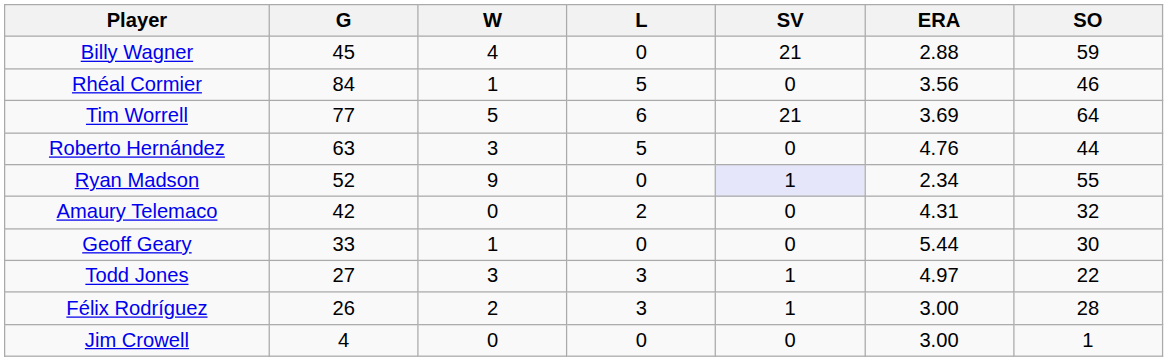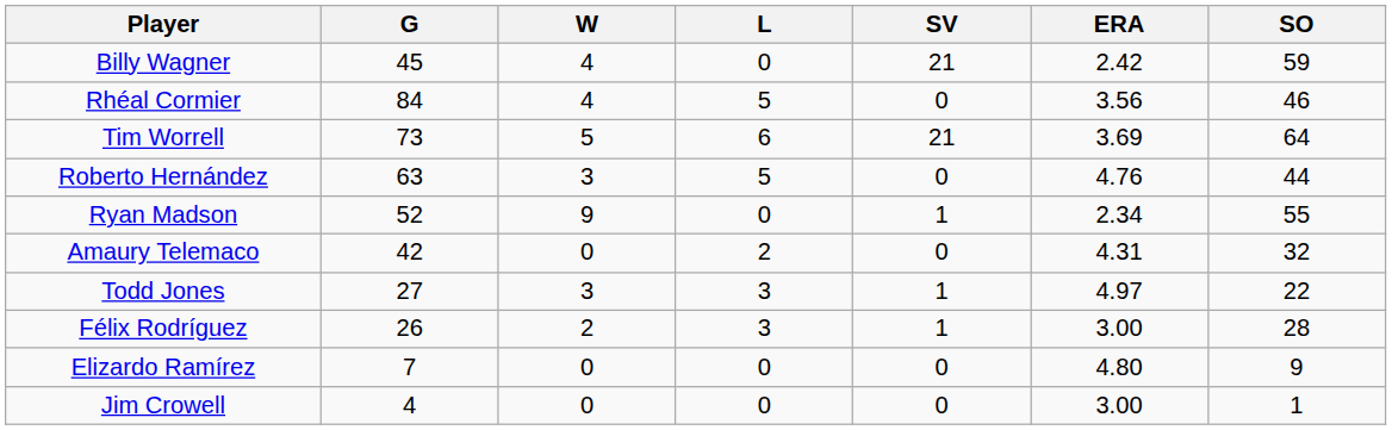 <table class="wikitable sortable">
 <tr>
 <th bgcolor="#DDDDFF" width="16%">Player</th>
 <th bgcolor="#DDDDFF" width="9%">G</th>
 <th bgcolor="#DDDDFF" width="9%">W</th>
 <th bgcolor="#DDDDFF" width="9%">L</th>
 <th bgcolor="#DDDDFF" width="9%">SV</th>
 <th bgcolor="#DDDDFF" width="9%">ERA</th>
 <th bgcolor="#DDDDFF" width="9%">SO</th>
 </tr>
 <tr align=center>
 <td><a href='#'>Billy Wagner</a></td>
 <td>45</td>
 <td>4</td>
 <td>0</td>
 <td>21</td>
-<td>2.88</td>
+<td>2.42</td>
 <td>59</td>
 </tr>
 <tr align=center>
 <td><a href='#'>Rhéal Cormier</a></td>
 <td>84</td>
-<td>1</td>
+<td>4</td>
 <td>5</td>
 <td>0</td>
 <td>3.56</td>
 <td>46</td>
 </tr>
 <tr align=center>
 <td><a href='#'>Tim Worrell</a></td>
-<td>77</td>
+<td>73</td>
 <td>5</td>
 <td>6</td>
 <td>21</td>
 <td>3.69</td>
 <td>64</td>
 </tr>
 <tr align=center>
 <td><a href='#'>Roberto Hernández</a></td>
 <td>63</td>
 <td>3</td>
 <td>5</td>
 <td>0</td>
 <td>4.76</td>
 <td>44</td>
 </tr>
 <tr align=center>
 <td><a href='#'>Ryan Madson</a></td>
 <td>52</td>
 <td>9</td>
 <td>0</td>
-<td style="background: lavender;">1</td>
+<td>1</td>
 <td>2.34</td>
 <td>55</td>
 </tr>
 <tr align=center>
 <td><a href='#'>Amaury Telemaco</a></td>
 <td>42</td>
 <td>0</td>
 <td>2</td>
 <td>0</td>
 <td>4.31</td>
 <td>32</td>
-</tr>
-<tr align=center>
-<td><a href='#'>Geoff Geary</a></td>
-<td>33</td>
-<td>1</td>
-<td>0</td>
-<td>0</td>
-<td>5.44</td>
-<td>30</td>
 </tr>
 <tr align=center>
 <td><a href='#'>Todd Jones</a></td>
 <td>27</td>
 <td>3</td>
 <td>3</td>
 <td>1</td>
 <td>4.97</td>
 <td>22</td>
 </tr>
 <tr align=center>
 <td><a href='#'>Félix Rodríguez</a></td>
 <td>26</td>
 <td>2</td>
 <td>3</td>
 <td>1</td>
 <td>3.00</td>
 <td>28</td>
 </tr>
 <tr align=center>
+<td><a href='#'>Elizardo Ramírez</a></td>
+<td>7</td>
+<td>0</td>
+<td>0</td>
+<td>0</td>
+<td>4.80</td>
+<td>9</td>
+</tr>
+<tr align=center>
 <td><a href='#'>Jim Crowell</a></td>
 <td>4</td>
 <td>0</td>
 <td>0</td>
 <td>0</td>
 <td>3.00</td>
 <td>1</td>
 </tr>
 </table>
